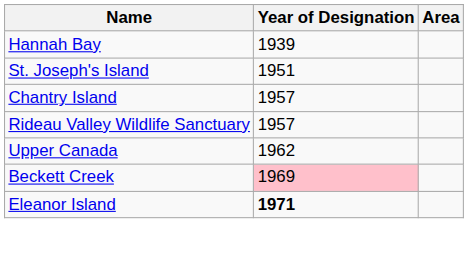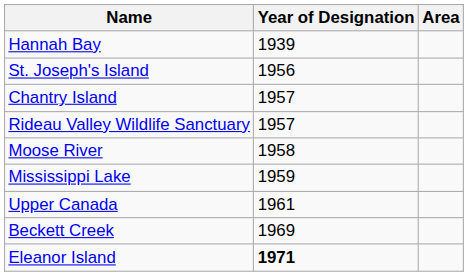 <table class="wikitable sortable" margin:auto;">
 <tr>
 <th>Name</th>
 <th>Year of Designation</th>
 <th>Area</th>
 </tr>
 <tr>
 <td><a href='#'>Hannah Bay</a></td>
 <td>1939</td>
 <td align=right></td>
 </tr>
 <tr>
 <td><a href='#'>St. Joseph's Island</a></td>
-<td>1951</td>
+<td>1956</td>
 <td align=right></td>
 </tr>
 <tr>
 <td><a href='#'>Chantry Island</a></td>
 <td>1957</td>
 <td align=right></td>
 </tr>
 <tr>
 <td><a href='#'>Rideau Valley Wildlife Sanctuary</a></td>
 <td>1957</td>
 <td align=right></td>
 </tr>
 <tr>
+<td><a href='#'>Moose River</a></td>
+<td>1958</td>
+<td align=right></td>
+</tr>
+<tr>
+<td><a href='#'>Mississippi Lake</a></td>
+<td>1959</td>
+<td align=right></td>
+</tr>
+<tr>
 <td><a href='#'>Upper Canada</a></td>
-<td>1962</td>
+<td>1961</td>
 <td align=right></td>
 </tr>
 <tr>
 <td><a href='#'>Beckett Creek</a></td>
-<td style="background: pink;">1969</td>
+<td>1969</td>
 <td align=right></td>
 </tr>
 <tr>
 <td><a href='#'>Eleanor Island</a></td>
 <td><strong>1971</strong></td>
 <td align=right></td>
 </tr>
 </table>
